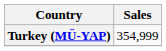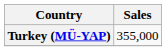 <table class="wikitable plainrowheaders">
 <tr>
 <th scope="col">Country</th>
 <th scope="col">Sales</th>
 </tr>
 <tr>
 <th scope="row">Turkey (<a href='#'>MÜ-YAP</a>)</th>
-<td>354,999</td>
+<td>355,000</td>
 </tr>
 <tr>
 </tr>
 </table>
